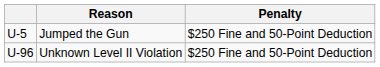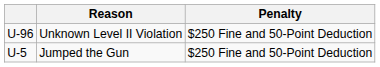 <table class="wikitable" style="font-size:95%">
 <tr>
 <th></th>
 <th>Reason</th>
 <th>Penalty</th>
 </tr>
 <tr>
+<td>U-96</td>
+<td>Unknown Level II Violation</td>
+<td>$250 Fine and 50-Point Deduction</td>
+</tr>
+<tr>
 <td>U-5</td>
 <td>Jumped the Gun</td>
 <td>$250 Fine and 50-Point Deduction</td>
 </tr>
-<tr>
-<td>U-96</td>
-<td>Unknown Level II Violation</td>
-<td>$250 Fine and 50-Point Deduction</td>
-</tr>
 </table>
